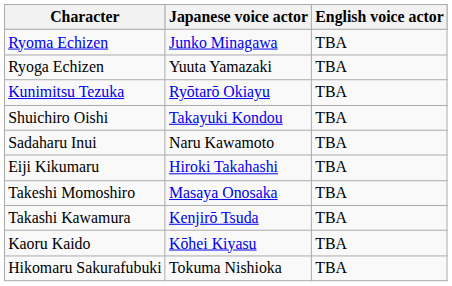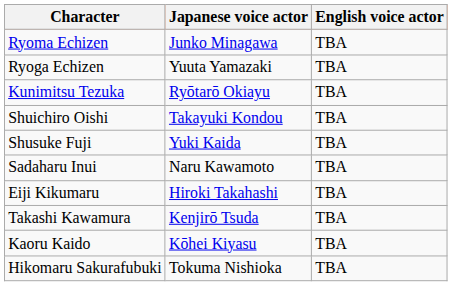 <table border="1" style="border-collapse: collapse;" class="wikitable">
 <tr style="background-color: rgb(255,85,0);">
 <th>Character</th>
 <th>Japanese voice actor</th>
 <th>English voice actor</th>
 </tr>
 <tr>
 <td><a href='#'>Ryoma Echizen</a></td>
 <td><a href='#'>Junko Minagawa</a></td>
 <td>TBA</td>
 </tr>
 <tr>
 <td>Ryoga Echizen</td>
 <td>Yuuta Yamazaki</td>
 <td>TBA</td>
 </tr>
 <tr>
 <td><a href='#'>Kunimitsu Tezuka</a></td>
 <td><a href='#'>Ryōtarō Okiayu</a></td>
 <td>TBA</td>
 </tr>
 <tr>
 <td>Shuichiro Oishi</td>
 <td><a href='#'>Takayuki Kondou</a></td>
 <td>TBA</td>
 </tr>
 <tr>
+<td>Shusuke Fuji</td>
+<td><a href='#'>Yuki Kaida</a></td>
+<td>TBA</td>
+</tr>
+<tr>
 <td>Sadaharu Inui</td>
 <td>Naru Kawamoto</td>
 <td>TBA</td>
 </tr>
 <tr>
 <td>Eiji Kikumaru</td>
 <td><a href='#'>Hiroki Takahashi</a></td>
-<td>TBA</td>
-</tr>
-<tr>
-<td>Takeshi Momoshiro</td>
-<td><a href='#'>Masaya Onosaka</a></td>
 <td>TBA</td>
 </tr>
 <tr>
 <td>Takashi Kawamura</td>
 <td><a href='#'>Kenjirō Tsuda</a></td>
 <td>TBA</td>
 </tr>
 <tr>
 <td>Kaoru Kaido</td>
 <td><a href='#'>Kōhei Kiyasu</a></td>
 <td>TBA</td>
 </tr>
 <tr>
 <td>Hikomaru Sakurafubuki</td>
 <td>Tokuma Nishioka</td>
 <td>TBA</td>
 </tr>
 </table>
